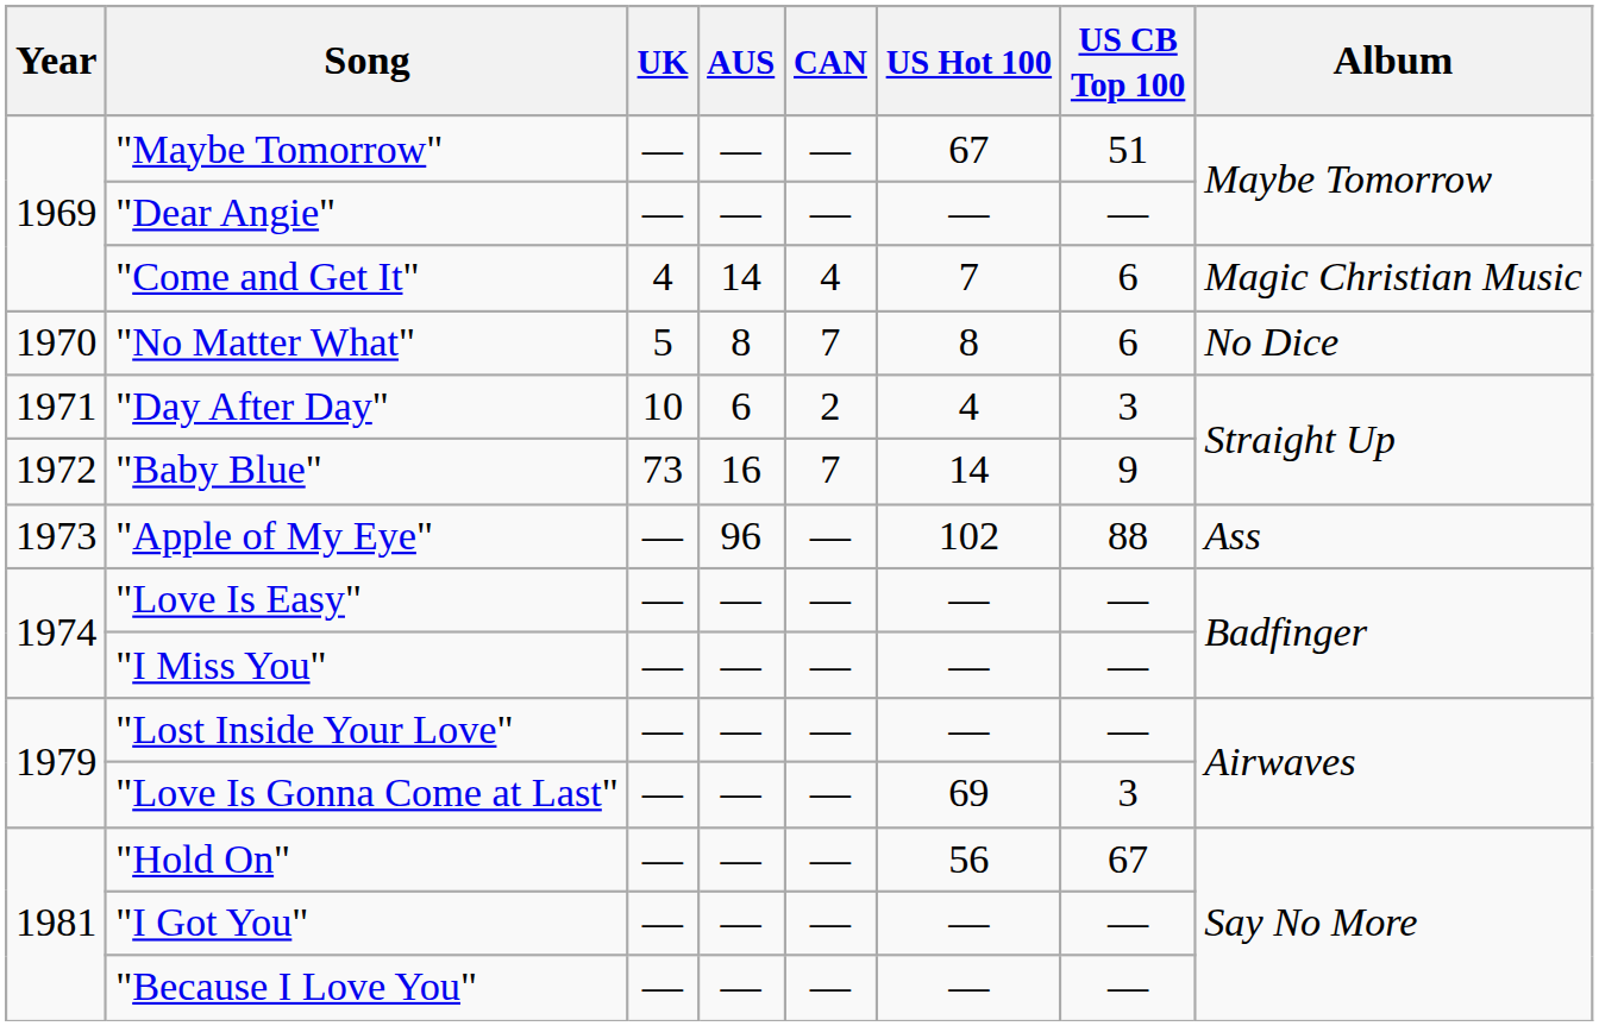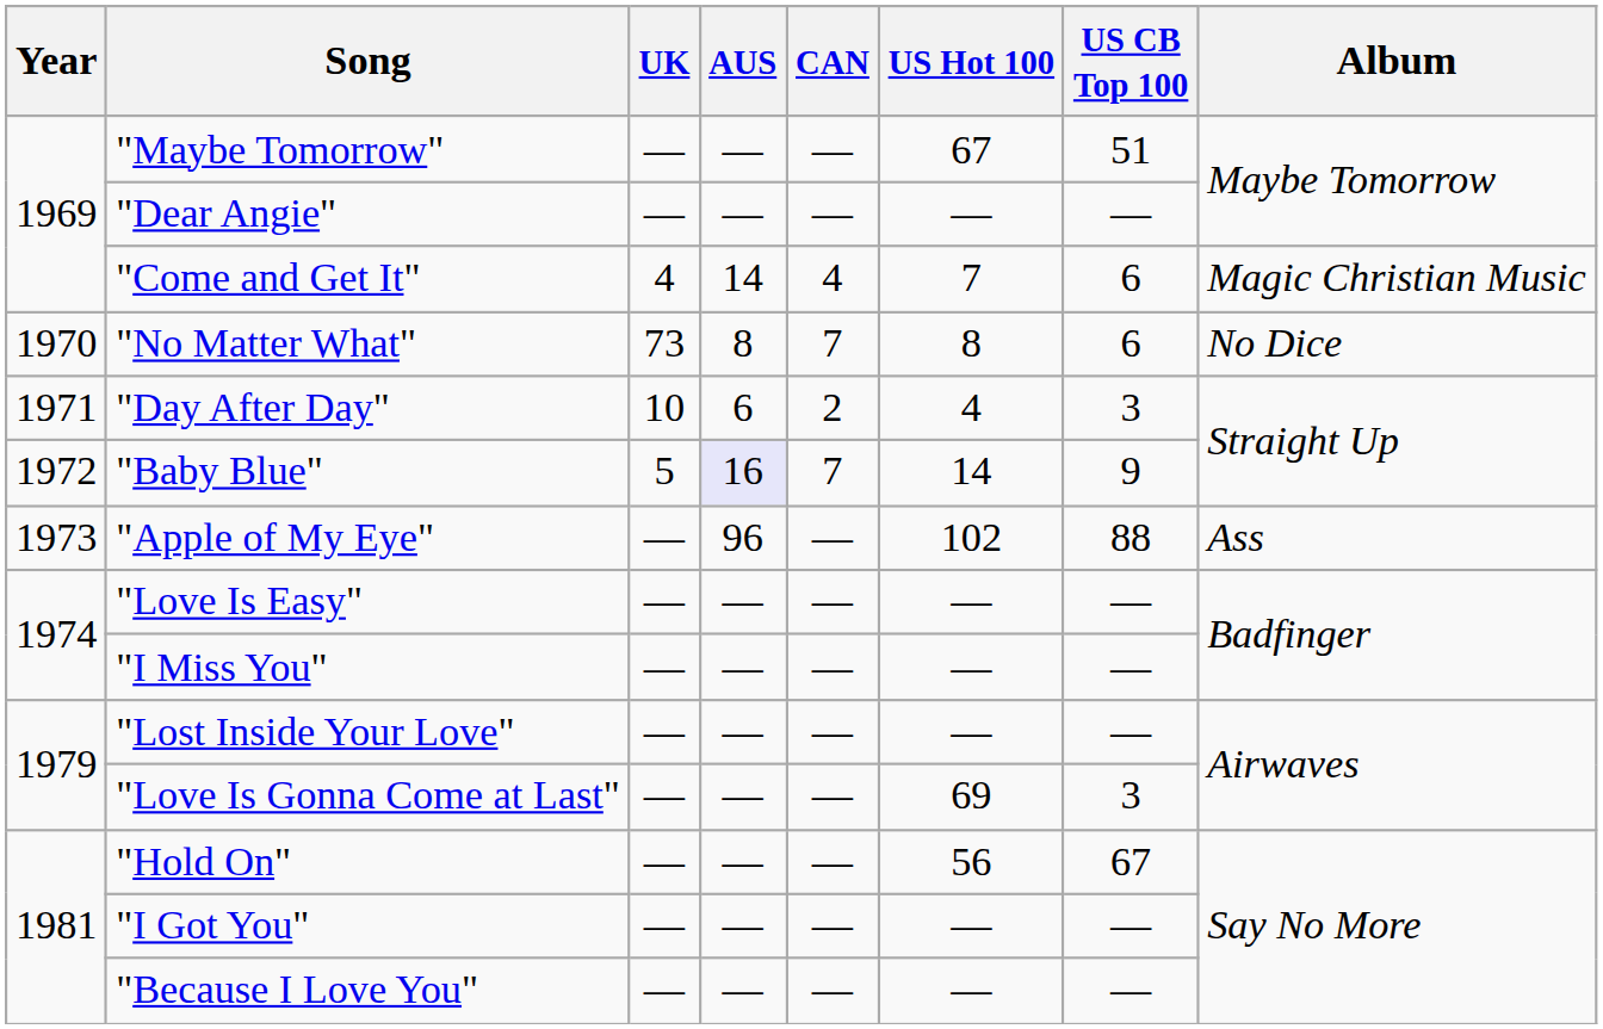 <table class="wikitable">
 <tr>
 <th>Year</th>
 <th>Song</th>
 <th><small><a href='#'>UK</a></small><br></th>
 <th><small><a href='#'>AUS</a></small><br></th>
 <th><small><a href='#'>CAN</a></small><br></th>
 <th><small><a href='#'>US Hot 100</a></small><br></th>
 <th><small><a href='#'>US CB<br>Top 100</a></small></th>
 <th>Album</th>
 </tr>
 <tr>
 <td rowspan="3">1969</td>
 <td>"<a href='#'>Maybe Tomorrow</a>"</td>
 <td style="text-align:center;">—</td>
 <td style="text-align:center;">—</td>
 <td style="text-align:center;">—</td>
 <td style="text-align:center;">67</td>
 <td style="text-align:center;">51</td>
 <td rowspan=2><em>Maybe Tomorrow</em></td>
 </tr>
 <tr>
 <td>"<a href='#'>Dear Angie</a>"</td>
 <td style="text-align:center;">—</td>
 <td style="text-align:center;">—</td>
 <td style="text-align:center;">—</td>
 <td style="text-align:center;">—</td>
 <td style="text-align:center;">—</td>
 </tr>
 <tr>
 <td>"<a href='#'>Come and Get It</a>"</td>
 <td style="text-align:center;">4</td>
 <td style="text-align:center;">14</td>
 <td style="text-align:center;">4</td>
 <td style="text-align:center;">7</td>
 <td style="text-align:center;">6</td>
 <td><em>Magic Christian Music</em></td>
 </tr>
 <tr>
 <td style="text-align:left;">1970</td>
 <td>"<a href='#'>No Matter What</a>"</td>
-<td style="text-align:center;">5</td>
+<td style="text-align:center;">73</td>
 <td style="text-align:center;">8</td>
 <td style="text-align:center;">7</td>
 <td style="text-align:center;">8</td>
 <td style="text-align:center;">6</td>
 <td><em>No Dice</em></td>
 </tr>
 <tr>
 <td>1971</td>
 <td>"<a href='#'>Day After Day</a>"</td>
 <td style="text-align:center;">10</td>
 <td style="text-align:center;">6</td>
 <td style="text-align:center;">2</td>
 <td style="text-align:center;">4</td>
 <td style="text-align:center;">3</td>
 <td rowspan="2"><em>Straight Up</em></td>
 </tr>
 <tr>
 <td>1972</td>
 <td>"<a href='#'>Baby Blue</a>"</td>
-<td style="text-align:center;">73</td>
-<td style="text-align:center;">16</td>
+<td style="text-align:center;">5</td>
+<td style="background: lavender; text-align:center;">16</td>
 <td style="text-align:center;">7</td>
 <td style="text-align:center;">14</td>
 <td style="text-align:center;">9</td>
 </tr>
 <tr>
 <td>1973</td>
 <td>"<a href='#'>Apple of My Eye</a>"</td>
 <td style="text-align:center;">—</td>
 <td style="text-align:center;">96</td>
 <td style="text-align:center;">—</td>
 <td style="text-align:center;">102</td>
 <td style="text-align:center;">88</td>
 <td><em>Ass</em></td>
 </tr>
 <tr>
 <td rowspan="2">1974</td>
 <td>"<a href='#'>Love Is Easy</a>"</td>
 <td style="text-align:center;">—</td>
 <td style="text-align:center;">—</td>
 <td style="text-align:center;">—</td>
 <td style="text-align:center;">—</td>
 <td style="text-align:center;">—</td>
 <td rowspan="2"><em>Badfinger</em></td>
 </tr>
 <tr>
 <td>"<a href='#'>I Miss You</a>"</td>
 <td style="text-align:center;">—</td>
 <td style="text-align:center;">—</td>
 <td style="text-align:center;">—</td>
 <td style="text-align:center;">—</td>
 <td style="text-align:center;">—</td>
 </tr>
 <tr>
 <td rowspan="2">1979</td>
 <td>"<a href='#'>Lost Inside Your Love</a>"</td>
 <td style="text-align:center;">—</td>
 <td style="text-align:center;">—</td>
 <td style="text-align:center;">—</td>
 <td style="text-align:center;">—</td>
 <td style="text-align:center;">—</td>
 <td rowspan="2"><em>Airwaves</em></td>
 </tr>
 <tr>
 <td>"<a href='#'>Love Is Gonna Come at Last</a>"</td>
 <td style="text-align:center;">—</td>
 <td style="text-align:center;">—</td>
 <td style="text-align:center;">—</td>
 <td style="text-align:center;">69</td>
 <td style="text-align:center;">3</td>
 </tr>
 <tr>
 <td rowspan="3">1981</td>
 <td>"<a href='#'>Hold On</a>"</td>
 <td style="text-align:center;">—</td>
 <td style="text-align:center;">—</td>
 <td style="text-align:center;">—</td>
 <td style="text-align:center;">56</td>
 <td style="text-align:center;">67</td>
 <td rowspan="3"><em>Say No More</em></td>
 </tr>
 <tr>
 <td>"<a href='#'>I Got You</a>"</td>
 <td style="text-align:center;">—</td>
 <td style="text-align:center;">—</td>
 <td style="text-align:center;">—</td>
 <td style="text-align:center;">—</td>
 <td style="text-align:center;">—</td>
 </tr>
 <tr>
 <td>"<a href='#'>Because I Love You</a>"</td>
 <td style="text-align:center;">—</td>
 <td style="text-align:center;">—</td>
 <td style="text-align:center;">—</td>
 <td style="text-align:center;">—</td>
 <td style="text-align:center;">—</td>
 </tr>
 </table>
